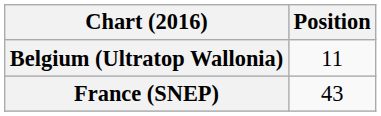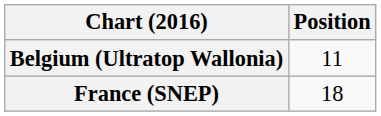 <table class="wikitable plainrowheaders" style="text-align:center;">
 <tr>
 <th scope="col">Chart (2016)</th>
 <th scope="col">Position</th>
 </tr>
 <tr>
 <th scope="row">Belgium (Ultratop Wallonia)</th>
 <td>11</td>
 </tr>
 <tr>
 <th scope="row">France (SNEP)</th>
-<td>43</td>
+<td>18</td>
 </tr>
 </table>
